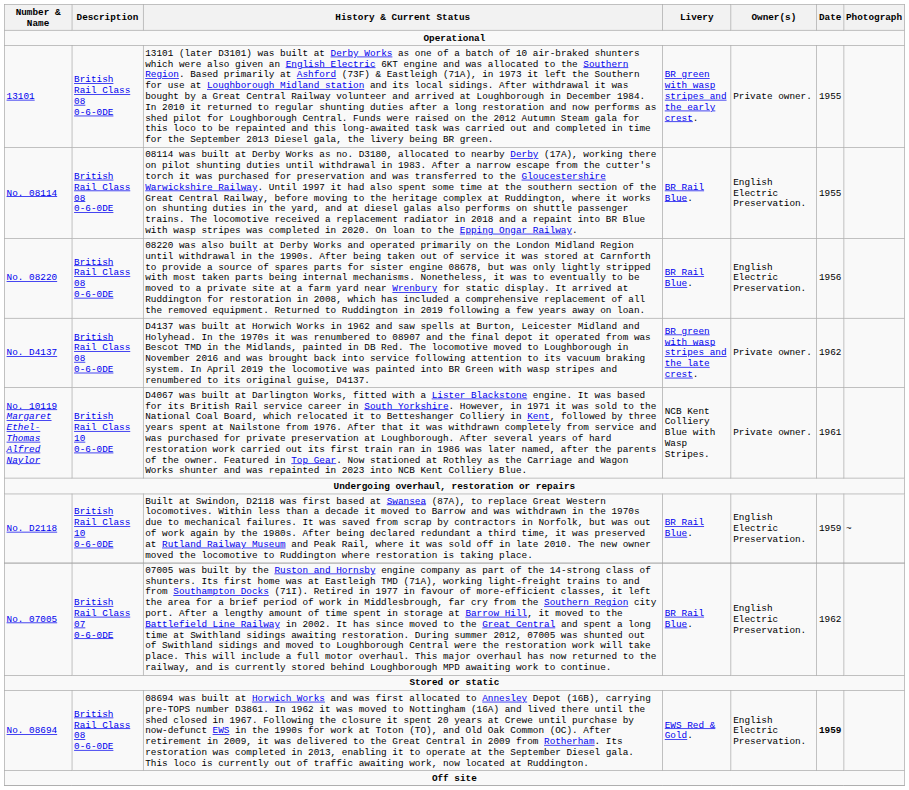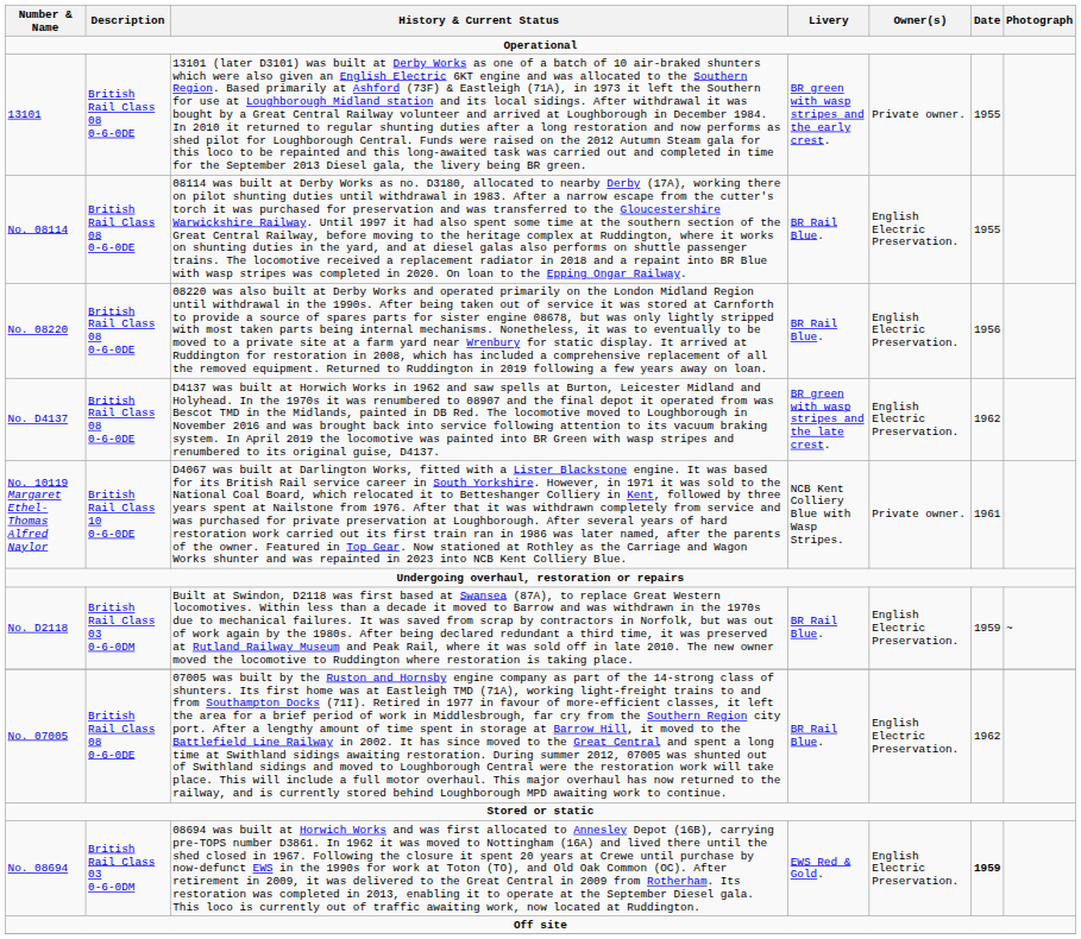 <table class="wikitable">
 <tr>
 <th>Number & Name</th>
 <th>Description</th>
 <th>History & Current Status</th>
 <th>Livery</th>
 <th>Owner(s)</th>
 <th>Date</th>
 <th>Photograph</th>
 </tr>
 <tr>
 <td colspan="7" style="text-align:center;"><strong>Operational</strong></td>
 </tr>
 <tr>
 <td><a href='#'>13101</a></td>
 <td><a href='#'>British Rail Class 08<br> 0-6-0DE</a></td>
 <td>13101 (later D3101) was built at <a href='#'>Derby Works</a> as one of a batch of 10 air-braked shunters which were also given an <a href='#'>English Electric</a> 6KT engine and was allocated to the <a href='#'>Southern Region</a>. Based primarily at <a href='#'>Ashford</a> (73F) & Eastleigh (71A), in 1973 it left the Southern for use at <a href='#'>Loughborough Midland station</a> and its local sidings. After withdrawal it was bought by a Great Central Railway volunteer and arrived at Loughborough in December 1984. In 2010 it returned to regular shunting duties after a long restoration and now performs as shed pilot for Loughborough Central. Funds were raised on the 2012 Autumn Steam gala for this loco to be repainted and this long-awaited task was carried out and completed in time for the September 2013 Diesel gala, the livery being BR green.</td>
 <td><a href='#'>BR green with wasp stripes and the early crest</a>.</td>
 <td>Private owner.</td>
 <td>1955</td>
 <td></td>
 </tr>
 <tr>
 <td><a href='#'>No. 08114</a></td>
 <td><a href='#'>British Rail Class 08<br> 0-6-0DE</a></td>
 <td>08114 was built at Derby Works as no. D3180, allocated to nearby <a href='#'>Derby</a> (17A), working there on pilot shunting duties until withdrawal in 1983. After a narrow escape from the cutter's torch it was purchased for preservation and was transferred to the <a href='#'>Gloucestershire Warwickshire Railway</a>. Until 1997 it had also spent some time at the southern section of the Great Central Railway, before moving to the heritage complex at Ruddington, where it works on shunting duties in the yard, and at diesel galas also performs on shuttle passenger trains. The locomotive received a replacement radiator in 2018 and a repaint into BR Blue with wasp stripes was completed in 2020. On loan to the <a href='#'>Epping Ongar Railway</a>.</td>
 <td><a href='#'>BR Rail Blue</a>.</td>
 <td>English Electric Preservation.</td>
 <td>1955</td>
 <td></td>
 </tr>
 <tr>
 <td><a href='#'>No. 08220</a></td>
 <td><a href='#'>British Rail Class 08<br> 0-6-0DE</a></td>
 <td>08220 was also built at Derby Works and operated primarily on the London Midland Region until withdrawal in the 1990s. After being taken out of service it was stored at Carnforth to provide a source of spares parts for sister engine 08678, but was only lightly stripped with most taken parts being internal mechanisms. Nonetheless, it was to eventually to be moved to a private site at a farm yard near <a href='#'>Wrenbury</a> for static display. It arrived at Ruddington for restoration in 2008, which has included a comprehensive replacement of all the removed equipment. Returned to Ruddington in 2019 following a few years away on loan.</td>
 <td><a href='#'>BR Rail Blue</a>.</td>
 <td>English Electric Preservation.</td>
 <td>1956</td>
 <td></td>
 </tr>
 <tr>
 <td><a href='#'>No. D4137</a></td>
 <td><a href='#'>British Rail Class 08<br> 0-6-0DE</a></td>
 <td>D4137 was built at Horwich Works in 1962 and saw spells at Burton, Leicester Midland and Holyhead. In the 1970s it was renumbered to 08907 and the final depot it operated from was Bescot TMD in the Midlands, painted in DB Red. The locomotive moved to Loughborough in November 2016 and was brought back into service following attention to its vacuum braking system. In April 2019 the locomotive was painted into BR Green with wasp stripes and renumbered to its original guise, D4137.</td>
 <td><a href='#'>BR green with wasp stripes and the late crest</a>.</td>
-<td>Private owner.</td>
+<td>English Electric Preservation.</td>
 <td>1962</td>
 <td></td>
 </tr>
 <tr>
 <td><a href='#'>No. 10119 <em>Margaret Ethel-Thomas Alfred Naylor</em></a></td>
 <td><a href='#'>British Rail Class 10<br> 0-6-0DE</a></td>
 <td>D4067 was built at Darlington Works, fitted with a <a href='#'>Lister Blackstone</a> engine. It was based for its British Rail service career in <a href='#'>South Yorkshire</a>. However, in 1971 it was sold to the National Coal Board, which relocated it to Betteshanger Colliery in <a href='#'>Kent</a>, followed by three years spent at Nailstone from 1976. After that it was withdrawn completely from service and was purchased for private preservation at Loughborough. After several years of hard restoration work carried out its first train ran in 1986 was later named, after the parents of the owner. Featured in <a href='#'>Top Gear</a>. Now stationed at Rothley as the Carriage and Wagon Works shunter and was repainted in 2023 into NCB Kent Colliery Blue.</td>
 <td>NCB Kent Colliery Blue with Wasp Stripes.</td>
 <td>Private owner.</td>
 <td>1961</td>
 <td></td>
 </tr>
 <tr>
 <td colspan="7" style="text-align:center;"><strong>Undergoing overhaul, restoration or repairs</strong></td>
 </tr>
 <tr>
 <td><a href='#'>No. D2118</a></td>
-<td><a href='#'>British Rail Class 10<br> 0-6-0DE</a></td>
+<td><a href='#'>British Rail Class 03<br> 0-6-0DM</a></td>
 <td>Built at Swindon, D2118 was first based at <a href='#'>Swansea</a> (87A), to replace Great Western locomotives. Within less than a decade it moved to Barrow and was withdrawn in the 1970s due to mechanical failures. It was saved from scrap by contractors in Norfolk, but was out of work again by the 1980s. After being declared redundant a third time, it was preserved at <a href='#'>Rutland Railway Museum</a> and Peak Rail, where it was sold off in late 2010. The new owner moved the locomotive to Ruddington where restoration is taking place.</td>
 <td><a href='#'>BR Rail Blue</a>.</td>
 <td>English Electric Preservation.</td>
 <td>1959</td>
 <td>~</td>
 </tr>
 <tr>
 </tr>
 <tr>
 <td><a href='#'>No. 07005</a></td>
-<td><a href='#'>British Rail Class 07<br> 0-6-0DE</a></td>
+<td><a href='#'>British Rail Class 08<br> 0-6-0DE</a></td>
 <td>07005 was built by the <a href='#'>Ruston and Hornsby</a> engine company as part of the 14-strong class of shunters. Its first home was at Eastleigh TMD (71A), working light-freight trains to and from <a href='#'>Southampton Docks</a> (71I). Retired in 1977 in favour of more-efficient classes, it left the area for a brief period of work in Middlesbrough, far cry from the <a href='#'>Southern Region</a> city port. After a lengthy amount of time spent in storage at <a href='#'>Barrow Hill</a>, it moved to the <a href='#'>Battlefield Line Railway</a> in 2002. It has since moved to the <a href='#'>Great Central</a> and spent a long time at Swithland sidings awaiting restoration. During summer 2012, 07005 was shunted out of Swithland sidings and moved to Loughborough Central were the restoration work will take place. This will include a full motor overhaul. This major overhaul has now returned to the railway, and is currently stored behind Loughborough MPD awaiting work to continue.</td>
 <td><a href='#'>BR Rail Blue</a>.</td>
 <td>English Electric Preservation.</td>
 <td>1962</td>
 <td></td>
 </tr>
 <tr>
 <td colspan="7" style="text-align:center;"><strong>Stored or static</strong></td>
 </tr>
 <tr>
 <td><a href='#'>No. 08694</a></td>
-<td><a href='#'>British Rail Class 08<br> 0-6-0DE</a></td>
+<td><a href='#'>British Rail Class 03<br> 0-6-0DM</a></td>
 <td>08694 was built at <a href='#'>Horwich Works</a> and was first allocated to <a href='#'>Annesley</a> Depot (16B), carrying pre-TOPS number D3861. In 1962 it was moved to Nottingham (16A) and lived there until the shed closed in 1967. Following the closure it spent 20 years at Crewe until purchase by now-defunct <a href='#'>EWS</a> in the 1990s for work at Toton (TO), and Old Oak Common (OC). After retirement in 2009, it was delivered to the Great Central in 2009 from <a href='#'>Rotherham</a>. Its restoration was completed in 2013, enabling it to operate at the September Diesel gala. This loco is currently out of traffic awaiting work, now located at Ruddington.</td>
 <td><a href='#'>EWS Red & Gold</a>.</td>
 <td>English Electric Preservation.</td>
 <td><strong>1959</strong></td>
 <td></td>
 </tr>
 <tr>
 <td colspan="7" style="text-align:center;"><strong>Off site</strong></td>
 </tr>
 <tr>
 </tr>
 </table>
